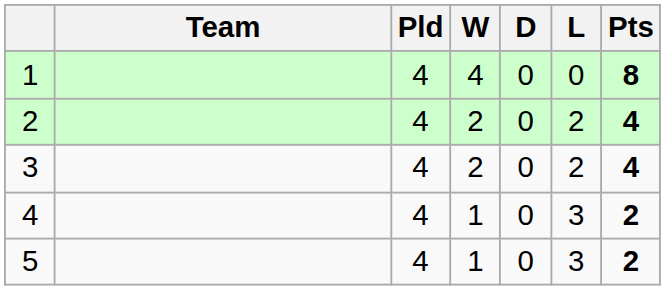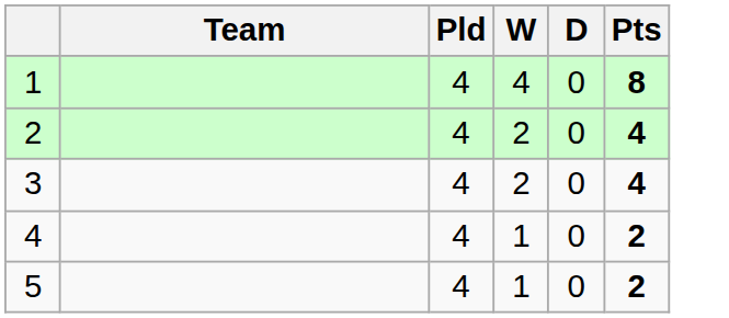 <table class="wikitable" style="text-align:center;">
 <tr>
 <th width=20 abbr="Position"></th>
 <th width=175>Team</th>
 <th width=20 abbr="Played">Pld</th>
 <th width=20 abbr="Won">W</th>
 <th width=20 abbr="Drawn">D</th>
-<th width=20 abbr="Lost">L</th>
 <th width=20 abbr="Points">Pts</th>
 </tr>
 <tr style="background: #ccffcc;">
 <td>1</td>
 <td style="text-align:left;"></td>
 <td>4</td>
 <td>4</td>
-<td>0</td>
 <td>0</td>
 <td><strong>8</strong></td>
 </tr>
 <tr style="background: #ccffcc;">
 <td>2</td>
 <td style="text-align:left;"></td>
 <td>4</td>
 <td>2</td>
 <td>0</td>
-<td>2</td>
 <td><strong>4</strong></td>
 </tr>
 <tr>
 <td>3</td>
 <td style="text-align:left;"></td>
 <td>4</td>
 <td>2</td>
 <td>0</td>
-<td>2</td>
 <td><strong>4</strong></td>
 </tr>
 <tr>
 <td>4</td>
 <td style="text-align:left;"></td>
 <td>4</td>
 <td>1</td>
 <td>0</td>
-<td>3</td>
 <td><strong>2</strong></td>
 </tr>
 <tr>
 <td>5</td>
 <td style="text-align:left;"></td>
 <td>4</td>
 <td>1</td>
 <td>0</td>
-<td>3</td>
 <td><strong>2</strong></td>
 </tr>
 </table>
